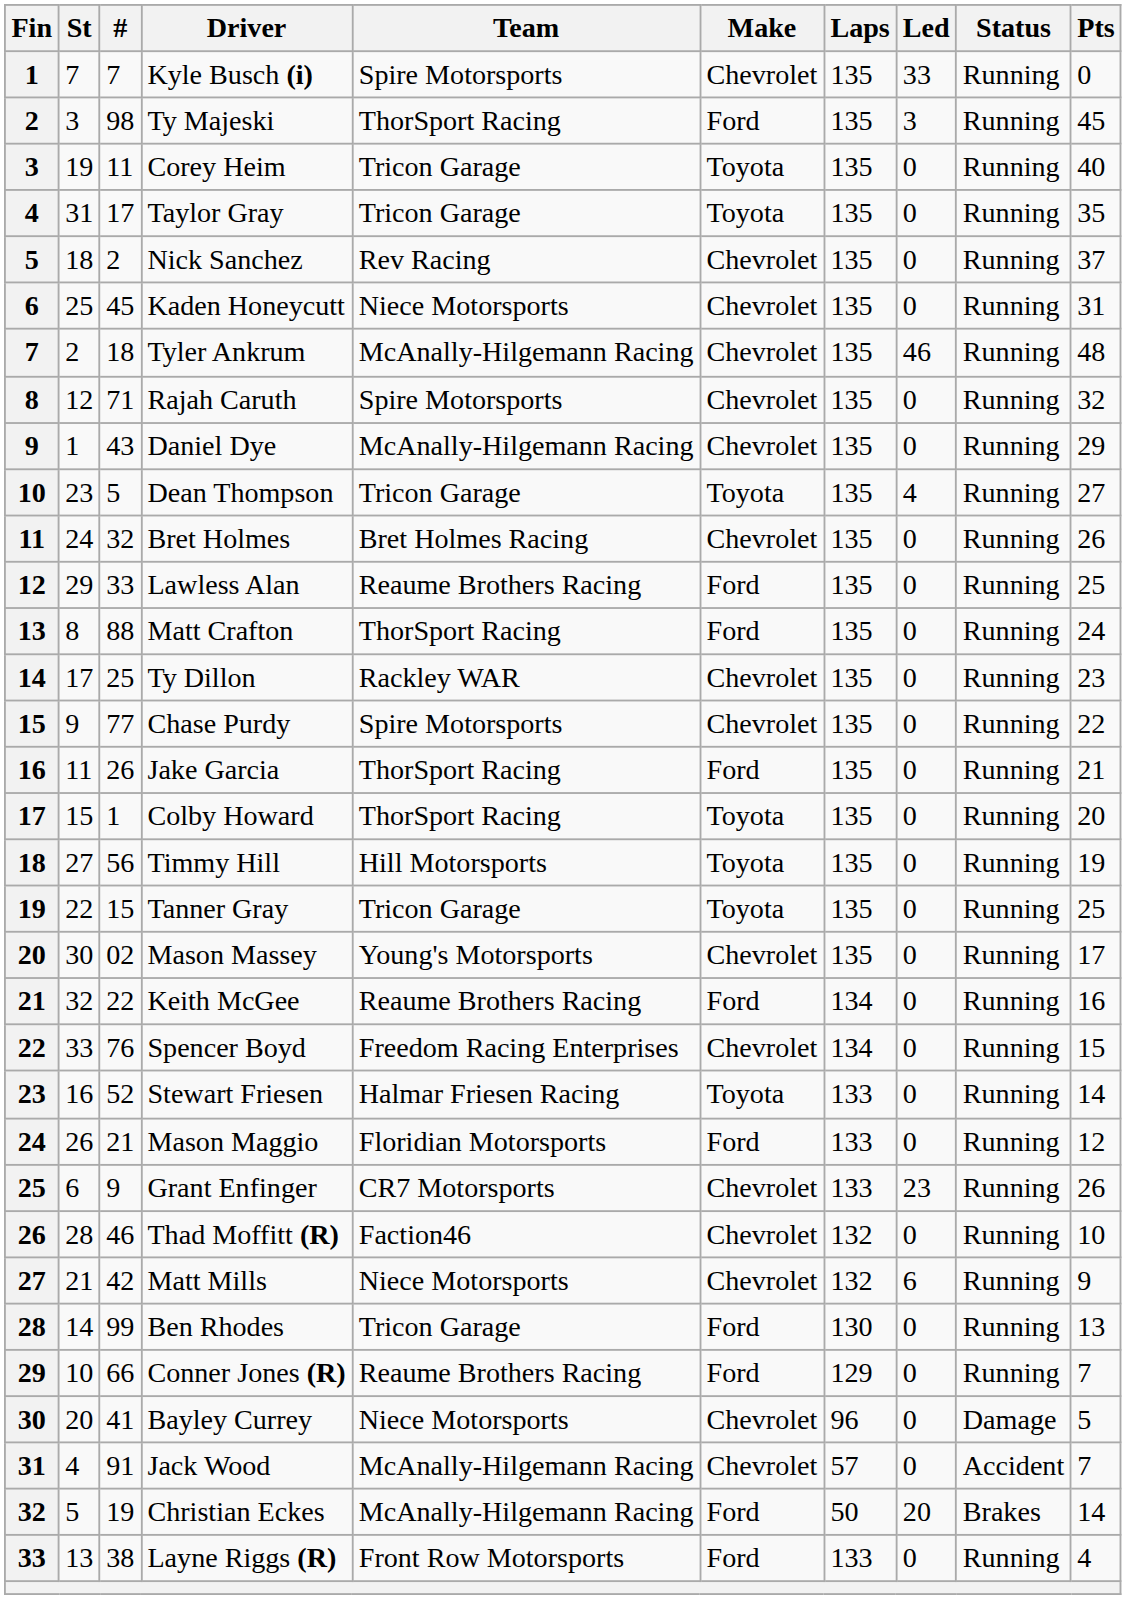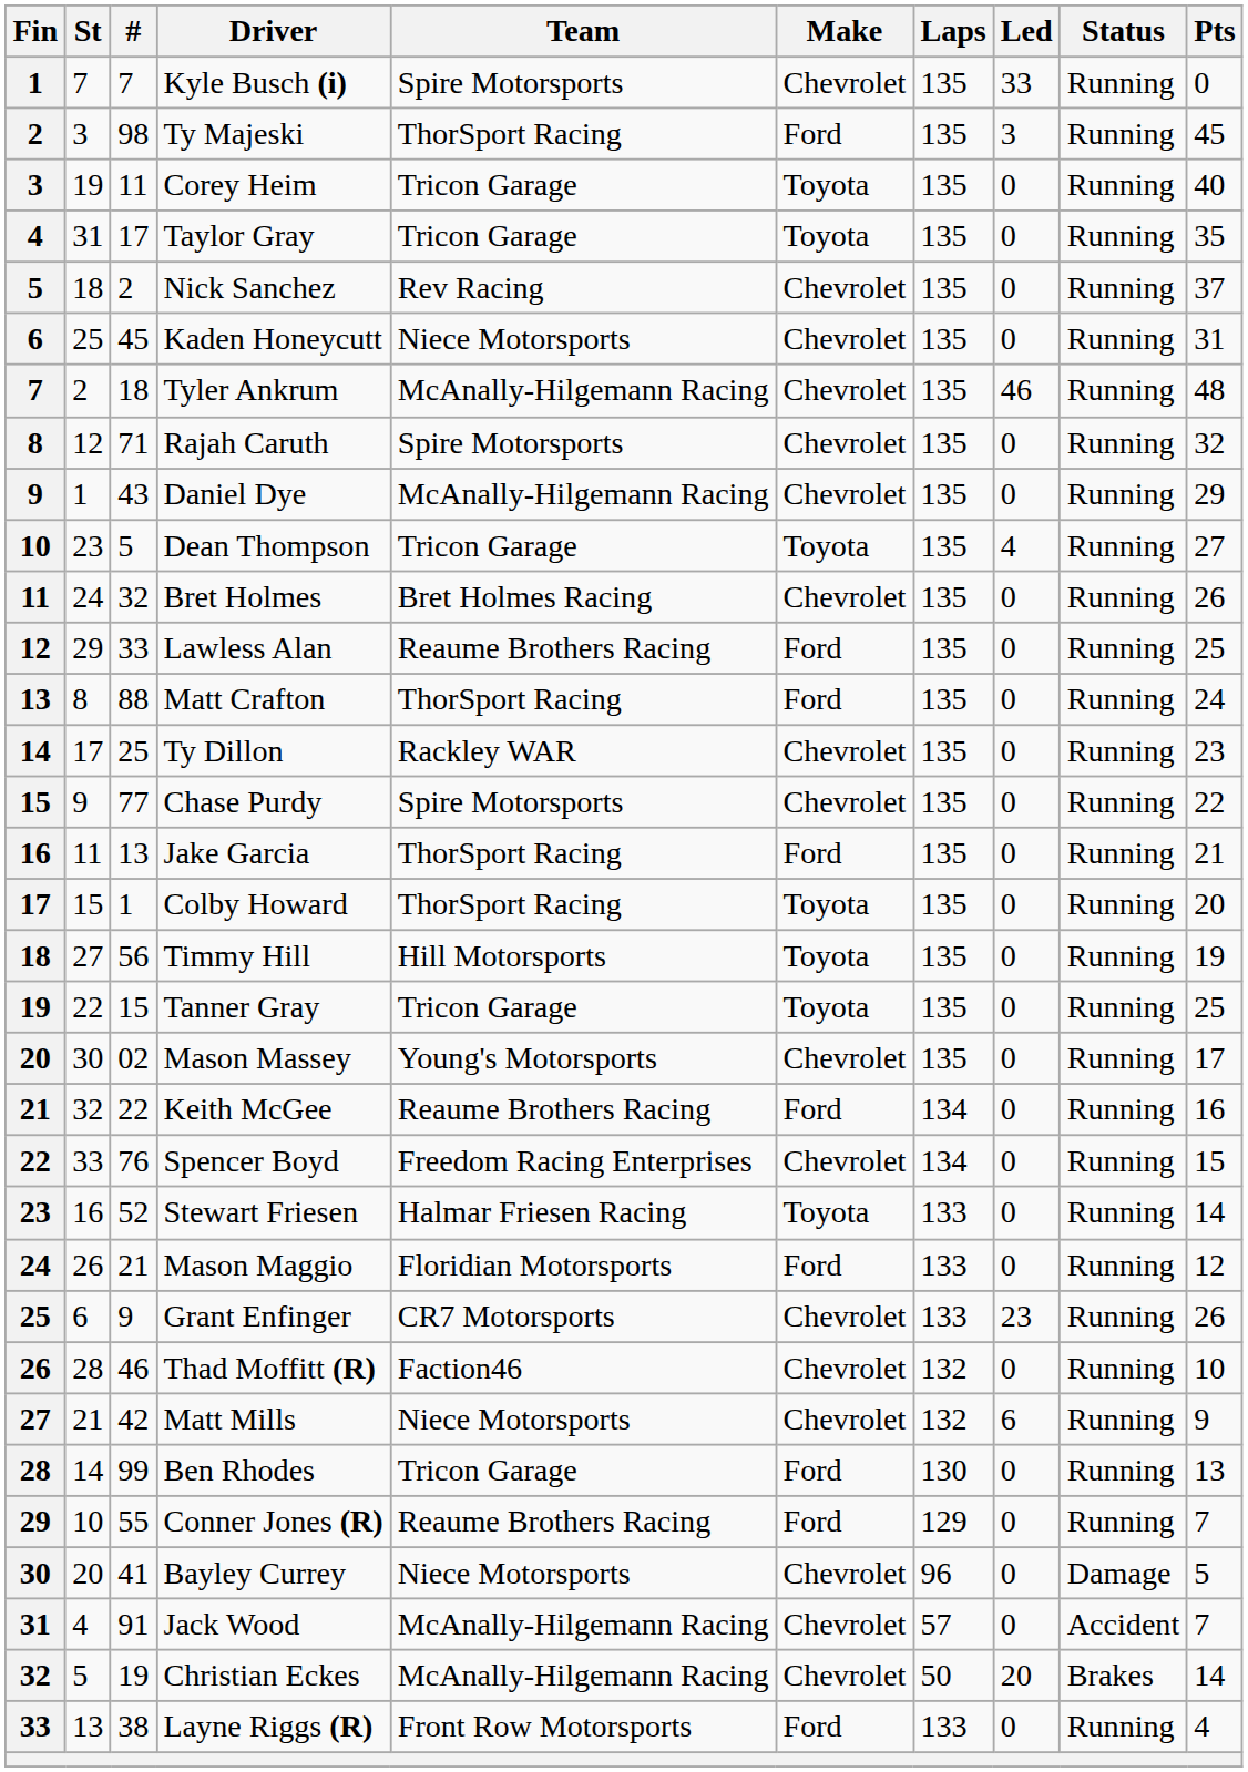 <table class="wikitable" style="font-size:95%">
 <tr>
 <th>Fin</th>
 <th>St</th>
 <th>#</th>
 <th>Driver</th>
 <th>Team</th>
 <th>Make</th>
 <th>Laps</th>
 <th>Led</th>
 <th>Status</th>
 <th>Pts</th>
 </tr>
 <tr>
 <th>1</th>
 <td>7</td>
 <td>7</td>
 <td>Kyle Busch <strong>(i)</strong></td>
 <td>Spire Motorsports</td>
 <td>Chevrolet</td>
 <td>135</td>
 <td>33</td>
 <td>Running</td>
 <td>0</td>
 </tr>
 <tr>
 <th>2</th>
 <td>3</td>
 <td>98</td>
 <td>Ty Majeski</td>
 <td>ThorSport Racing</td>
 <td>Ford</td>
 <td>135</td>
 <td>3</td>
 <td>Running</td>
 <td>45</td>
 </tr>
 <tr>
 <th>3</th>
 <td>19</td>
 <td>11</td>
 <td>Corey Heim</td>
 <td>Tricon Garage</td>
 <td>Toyota</td>
 <td>135</td>
 <td>0</td>
 <td>Running</td>
 <td>40</td>
 </tr>
 <tr>
 <th>4</th>
 <td>31</td>
 <td>17</td>
 <td>Taylor Gray</td>
 <td>Tricon Garage</td>
 <td>Toyota</td>
 <td>135</td>
 <td>0</td>
 <td>Running</td>
 <td>35</td>
 </tr>
 <tr>
 <th>5</th>
 <td>18</td>
 <td>2</td>
 <td>Nick Sanchez</td>
 <td>Rev Racing</td>
 <td>Chevrolet</td>
 <td>135</td>
 <td>0</td>
 <td>Running</td>
 <td>37</td>
 </tr>
 <tr>
 <th>6</th>
 <td>25</td>
 <td>45</td>
 <td>Kaden Honeycutt</td>
 <td>Niece Motorsports</td>
 <td>Chevrolet</td>
 <td>135</td>
 <td>0</td>
 <td>Running</td>
 <td>31</td>
 </tr>
 <tr>
 <th>7</th>
 <td>2</td>
 <td>18</td>
 <td>Tyler Ankrum</td>
 <td>McAnally-Hilgemann Racing</td>
 <td>Chevrolet</td>
 <td>135</td>
 <td>46</td>
 <td>Running</td>
 <td>48</td>
 </tr>
 <tr>
 <th>8</th>
 <td>12</td>
 <td>71</td>
 <td>Rajah Caruth</td>
 <td>Spire Motorsports</td>
 <td>Chevrolet</td>
 <td>135</td>
 <td>0</td>
 <td>Running</td>
 <td>32</td>
 </tr>
 <tr>
 <th>9</th>
 <td>1</td>
 <td>43</td>
 <td>Daniel Dye</td>
 <td>McAnally-Hilgemann Racing</td>
 <td>Chevrolet</td>
 <td>135</td>
 <td>0</td>
 <td>Running</td>
 <td>29</td>
 </tr>
 <tr>
 <th>10</th>
 <td>23</td>
 <td>5</td>
 <td>Dean Thompson</td>
 <td>Tricon Garage</td>
 <td>Toyota</td>
 <td>135</td>
 <td>4</td>
 <td>Running</td>
 <td>27</td>
 </tr>
 <tr>
 <th>11</th>
 <td>24</td>
 <td>32</td>
 <td>Bret Holmes</td>
 <td>Bret Holmes Racing</td>
 <td>Chevrolet</td>
 <td>135</td>
 <td>0</td>
 <td>Running</td>
 <td>26</td>
 </tr>
 <tr>
 <th>12</th>
 <td>29</td>
 <td>33</td>
 <td>Lawless Alan</td>
 <td>Reaume Brothers Racing</td>
 <td>Ford</td>
 <td>135</td>
 <td>0</td>
 <td>Running</td>
 <td>25</td>
 </tr>
 <tr>
 <th>13</th>
 <td>8</td>
 <td>88</td>
 <td>Matt Crafton</td>
 <td>ThorSport Racing</td>
 <td>Ford</td>
 <td>135</td>
 <td>0</td>
 <td>Running</td>
 <td>24</td>
 </tr>
 <tr>
 <th>14</th>
 <td>17</td>
 <td>25</td>
 <td>Ty Dillon</td>
 <td>Rackley WAR</td>
 <td>Chevrolet</td>
 <td>135</td>
 <td>0</td>
 <td>Running</td>
 <td>23</td>
 </tr>
 <tr>
 <th>15</th>
 <td>9</td>
 <td>77</td>
 <td>Chase Purdy</td>
 <td>Spire Motorsports</td>
 <td>Chevrolet</td>
 <td>135</td>
 <td>0</td>
 <td>Running</td>
 <td>22</td>
 </tr>
 <tr>
 <th>16</th>
 <td>11</td>
-<td>26</td>
+<td>13</td>
 <td>Jake Garcia</td>
 <td>ThorSport Racing</td>
 <td>Ford</td>
 <td>135</td>
 <td>0</td>
 <td>Running</td>
 <td>21</td>
 </tr>
 <tr>
 <th>17</th>
 <td>15</td>
 <td>1</td>
 <td>Colby Howard</td>
 <td>ThorSport Racing</td>
 <td>Toyota</td>
 <td>135</td>
 <td>0</td>
 <td>Running</td>
 <td>20</td>
 </tr>
 <tr>
 <th>18</th>
 <td>27</td>
 <td>56</td>
 <td>Timmy Hill</td>
 <td>Hill Motorsports</td>
 <td>Toyota</td>
 <td>135</td>
 <td>0</td>
 <td>Running</td>
 <td>19</td>
 </tr>
 <tr>
 <th>19</th>
 <td>22</td>
 <td>15</td>
 <td>Tanner Gray</td>
 <td>Tricon Garage</td>
 <td>Toyota</td>
 <td>135</td>
 <td>0</td>
 <td>Running</td>
 <td>25</td>
 </tr>
 <tr>
 <th>20</th>
 <td>30</td>
 <td>02</td>
 <td>Mason Massey</td>
 <td>Young's Motorsports</td>
 <td>Chevrolet</td>
 <td>135</td>
 <td>0</td>
 <td>Running</td>
 <td>17</td>
 </tr>
 <tr>
 <th>21</th>
 <td>32</td>
 <td>22</td>
 <td>Keith McGee</td>
 <td>Reaume Brothers Racing</td>
 <td>Ford</td>
 <td>134</td>
 <td>0</td>
 <td>Running</td>
 <td>16</td>
 </tr>
 <tr>
 <th>22</th>
 <td>33</td>
 <td>76</td>
 <td>Spencer Boyd</td>
 <td>Freedom Racing Enterprises</td>
 <td>Chevrolet</td>
 <td>134</td>
 <td>0</td>
 <td>Running</td>
 <td>15</td>
 </tr>
 <tr>
 <th>23</th>
 <td>16</td>
 <td>52</td>
 <td>Stewart Friesen</td>
 <td>Halmar Friesen Racing</td>
 <td>Toyota</td>
 <td>133</td>
 <td>0</td>
 <td>Running</td>
 <td>14</td>
 </tr>
 <tr>
 <th>24</th>
 <td>26</td>
 <td>21</td>
 <td>Mason Maggio</td>
 <td>Floridian Motorsports</td>
 <td>Ford</td>
 <td>133</td>
 <td>0</td>
 <td>Running</td>
 <td>12</td>
 </tr>
 <tr>
 <th>25</th>
 <td>6</td>
 <td>9</td>
 <td>Grant Enfinger</td>
 <td>CR7 Motorsports</td>
 <td>Chevrolet</td>
 <td>133</td>
 <td>23</td>
 <td>Running</td>
 <td>26</td>
 </tr>
 <tr>
 <th>26</th>
 <td>28</td>
 <td>46</td>
 <td>Thad Moffitt <strong>(R)</strong></td>
 <td>Faction46</td>
 <td>Chevrolet</td>
 <td>132</td>
 <td>0</td>
 <td>Running</td>
 <td>10</td>
 </tr>
 <tr>
 <th>27</th>
 <td>21</td>
 <td>42</td>
 <td>Matt Mills</td>
 <td>Niece Motorsports</td>
 <td>Chevrolet</td>
 <td>132</td>
 <td>6</td>
 <td>Running</td>
 <td>9</td>
 </tr>
 <tr>
 <th>28</th>
 <td>14</td>
 <td>99</td>
 <td>Ben Rhodes</td>
 <td>Tricon Garage</td>
 <td>Ford</td>
 <td>130</td>
 <td>0</td>
 <td>Running</td>
 <td>13</td>
 </tr>
 <tr>
 <th>29</th>
 <td>10</td>
-<td>66</td>
+<td>55</td>
 <td>Conner Jones <strong>(R)</strong></td>
 <td>Reaume Brothers Racing</td>
 <td>Ford</td>
 <td>129</td>
 <td>0</td>
 <td>Running</td>
 <td>7</td>
 </tr>
 <tr>
 <th>30</th>
 <td>20</td>
 <td>41</td>
 <td>Bayley Currey</td>
 <td>Niece Motorsports</td>
 <td>Chevrolet</td>
 <td>96</td>
 <td>0</td>
 <td>Damage</td>
 <td>5</td>
 </tr>
 <tr>
 <th>31</th>
 <td>4</td>
 <td>91</td>
 <td>Jack Wood</td>
 <td>McAnally-Hilgemann Racing</td>
 <td>Chevrolet</td>
 <td>57</td>
 <td>0</td>
 <td>Accident</td>
 <td>7</td>
 </tr>
 <tr>
 <th>32</th>
 <td>5</td>
 <td>19</td>
 <td>Christian Eckes</td>
 <td>McAnally-Hilgemann Racing</td>
-<td>Ford</td>
+<td>Chevrolet</td>
 <td>50</td>
 <td>20</td>
 <td>Brakes</td>
 <td>14</td>
 </tr>
 <tr>
 <th>33</th>
 <td>13</td>
 <td>38</td>
 <td>Layne Riggs <strong>(R)</strong></td>
 <td>Front Row Motorsports</td>
 <td>Ford</td>
 <td>133</td>
 <td>0</td>
 <td>Running</td>
 <td>4</td>
 </tr>
 <tr>
 <th colspan="10"></th>
 </tr>
 </table>
